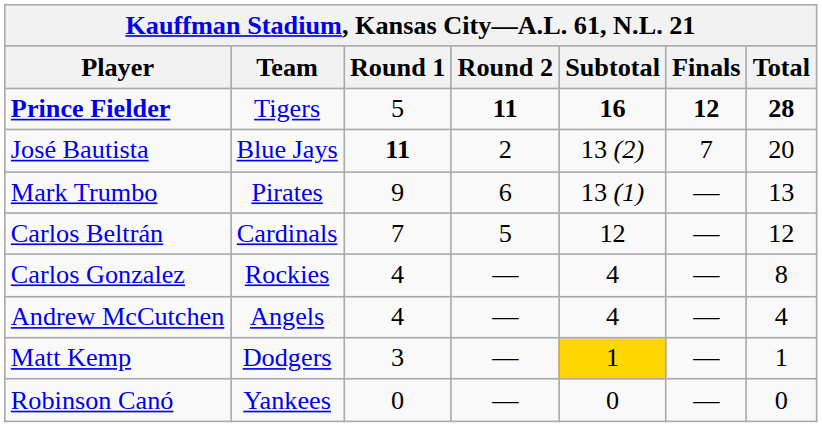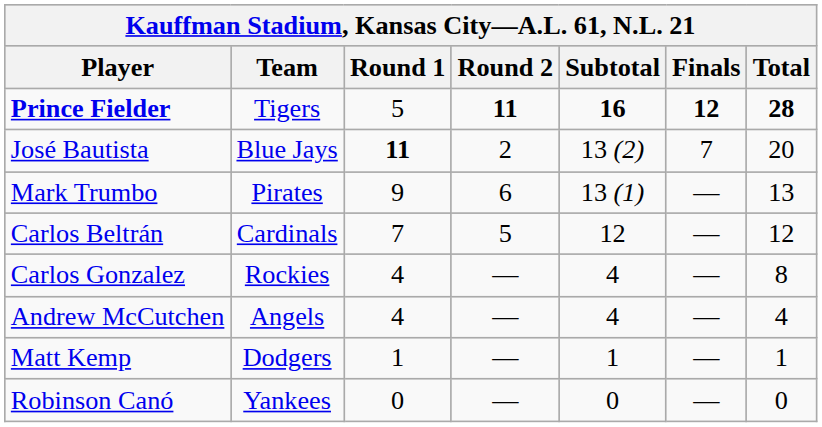 <table class="wikitable" style="text-align:center;">
 <tr>
 <th colspan="7"><a href='#'>Kauffman Stadium</a>, Kansas City—A.L. 61, N.L. 21</th>
 </tr>
 <tr>
 <th>Player</th>
 <th>Team</th>
 <th>Round 1</th>
 <th>Round 2</th>
 <th>Subtotal</th>
 <th>Finals</th>
 <th>Total</th>
 </tr>
 <tr>
 <td align="left"><strong><a href='#'>Prince Fielder</a></strong></td>
 <td><a href='#'>Tigers</a></td>
 <td>5</td>
 <td><strong>11</strong></td>
 <td><strong>16</strong></td>
 <td><strong>12</strong></td>
 <td><strong>28</strong></td>
 </tr>
 <tr>
 <td align="left"><a href='#'>José Bautista</a></td>
 <td><a href='#'>Blue Jays</a></td>
 <td><strong>11</strong></td>
 <td>2</td>
 <td>13 <em>(2)</em></td>
 <td>7</td>
 <td>20</td>
 </tr>
 <tr>
 <td align="left"><a href='#'>Mark Trumbo</a></td>
 <td><a href='#'>Pirates</a></td>
 <td>9</td>
 <td>6</td>
 <td>13 <em>(1)</em></td>
 <td>—</td>
 <td>13</td>
 </tr>
 <tr>
 <td align="left"><a href='#'>Carlos Beltrán</a></td>
 <td><a href='#'>Cardinals</a></td>
 <td>7</td>
 <td>5</td>
 <td>12</td>
 <td>—</td>
 <td>12</td>
 </tr>
 <tr>
 <td align="left"><a href='#'>Carlos Gonzalez</a></td>
 <td><a href='#'>Rockies</a></td>
 <td>4</td>
 <td>—</td>
 <td>4</td>
 <td>—</td>
 <td>8</td>
 </tr>
 <tr>
 <td align="left"><a href='#'>Andrew McCutchen</a></td>
 <td><a href='#'>Angels</a></td>
 <td>4</td>
 <td>—</td>
 <td>4</td>
 <td>—</td>
 <td>4</td>
 </tr>
 <tr>
 <td align="left"><a href='#'>Matt Kemp</a></td>
 <td><a href='#'>Dodgers</a></td>
-<td>3</td>
+<td>1</td>
 <td>—</td>
-<td style="background: gold;">1</td>
+<td>1</td>
 <td>—</td>
 <td>1</td>
 </tr>
 <tr>
 <td align="left"><a href='#'>Robinson Canó</a></td>
 <td><a href='#'>Yankees</a></td>
 <td>0</td>
 <td>—</td>
 <td>0</td>
 <td>—</td>
 <td>0</td>
 </tr>
 </table>
